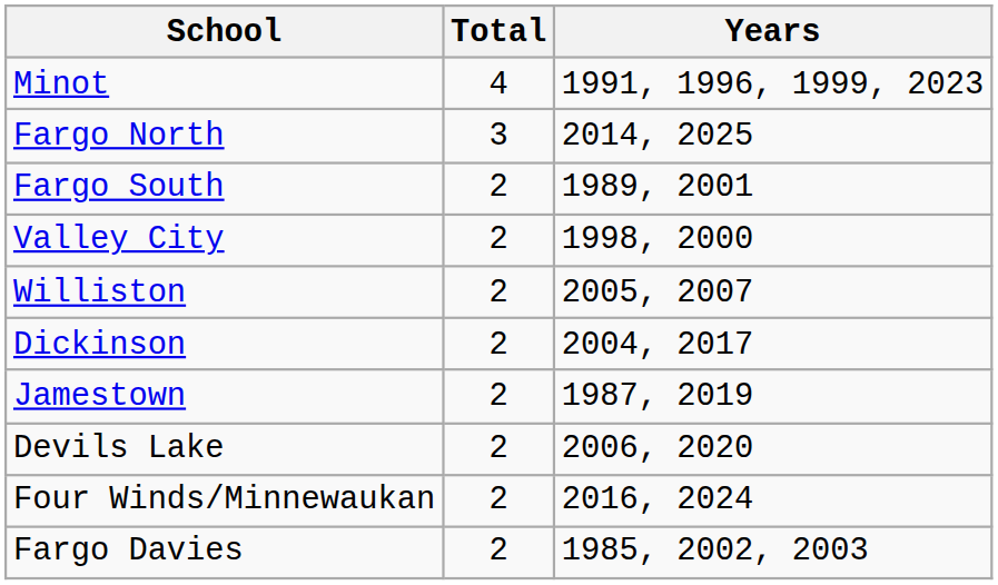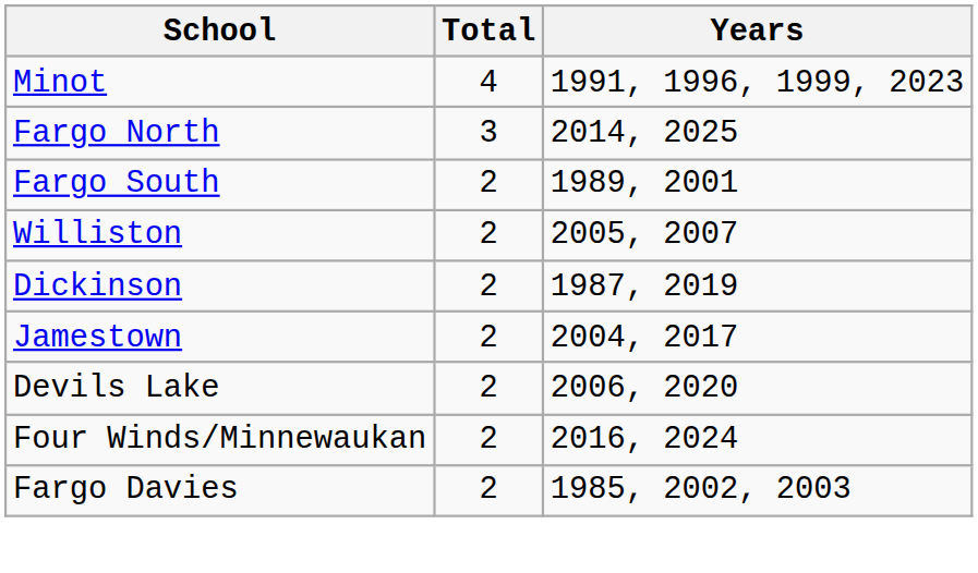 <table class="wikitable sortable">
 <tr>
 <th>School</th>
 <th>Total</th>
 <th>Years</th>
 </tr>
 <tr>
 <td><a href='#'>Minot</a></td>
 <td align = "center">4</td>
 <td>1991, 1996, 1999, 2023</td>
 </tr>
 <tr>
 <td><a href='#'>Fargo North</a></td>
 <td align="center">3</td>
 <td>2014, 2025</td>
 </tr>
 <tr>
 <td><a href='#'>Fargo South</a></td>
 <td align="center">2</td>
 <td>1989, 2001</td>
 </tr>
 <tr>
-<td><a href='#'>Valley City</a></td>
-<td align="center">2</td>
-<td>1998, 2000</td>
-</tr>
-<tr>
 <td><a href='#'>Williston</a></td>
 <td align="center">2</td>
 <td>2005, 2007</td>
 </tr>
 <tr>
 <td><a href='#'>Dickinson</a></td>
 <td align="center">2</td>
-<td>2004, 2017</td>
+<td>1987, 2019</td>
 </tr>
 <tr>
 <td><a href='#'>Jamestown</a></td>
 <td align="center">2</td>
-<td>1987, 2019</td>
+<td>2004, 2017</td>
 </tr>
 <tr>
 <td>Devils Lake</td>
 <td align="center">2</td>
 <td>2006, 2020</td>
 </tr>
 <tr>
 <td>Four Winds/Minnewaukan</td>
 <td align="center">2</td>
 <td>2016, 2024</td>
 </tr>
 <tr>
 <td>Fargo Davies</td>
 <td align="center">2</td>
 <td>1985, 2002, 2003</td>
 </tr>
 </table>
